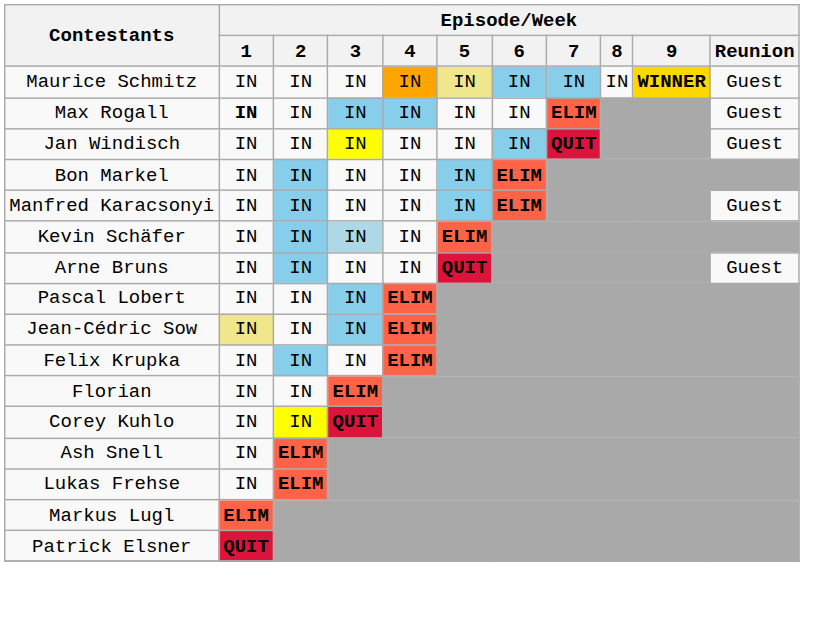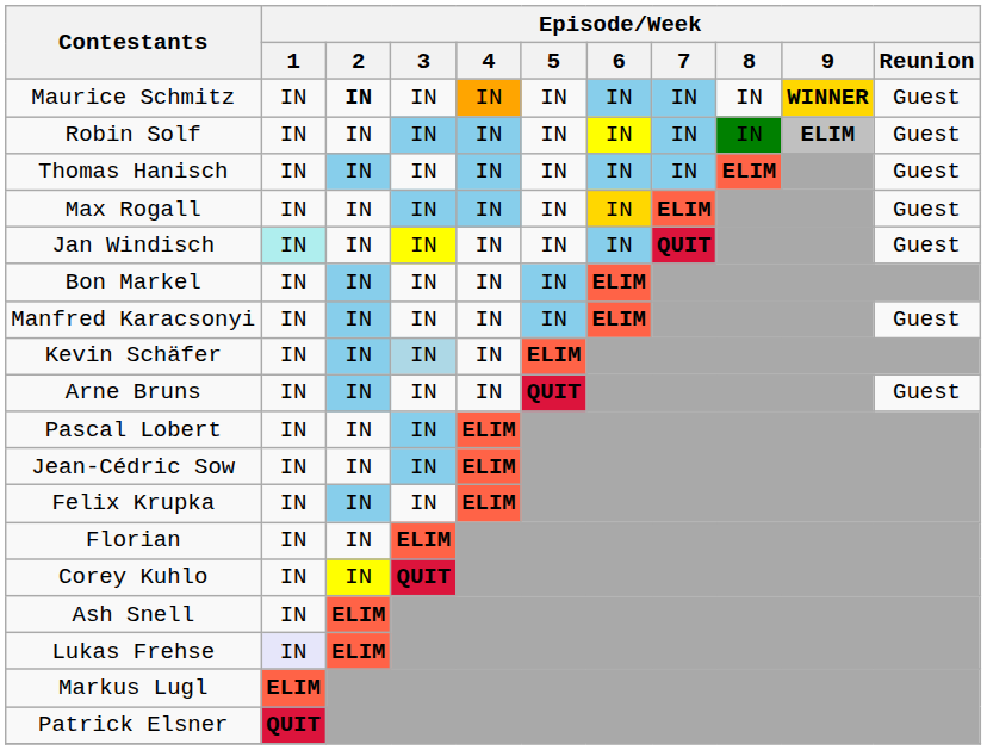 <table class="wikitable" style="text-align:center">
 <tr>
 <th rowspan="2">Contestants</th>
 <th colspan="10">Episode/Week</th>
 </tr>
 <tr>
 <th>1</th>
 <th>2</th>
 <th>3</th>
 <th>4</th>
 <th>5</th>
 <th>6</th>
 <th>7</th>
 <th>8</th>
 <th>9</th>
 <th>Reunion</th>
 </tr>
 <tr>
 <td>Maurice Schmitz</td>
 <td>IN</td>
-<td>IN</td>
+<td><strong>IN</strong></td>
 <td>IN</td>
 <td style="background:orange">IN</td>
-<td style="background: khaki;">IN</td>
+<td>IN</td>
 <td style="background:skyblue">IN</td>
 <td style="background:skyblue">IN</td>
 <td>IN</td>
 <td style="background:gold"><strong>WINNER</strong></td>
 <td>Guest</td>
 </tr>
 <tr>
-<td>Max Rogall</td>
-<td><strong>IN</strong></td>
+<td>Robin Solf</td>
+<td>IN</td>
 <td>IN</td>
 <td style="background:skyblue">IN</td>
 <td style="background:skyblue">IN</td>
 <td>IN</td>
+<td style="background:yellow">IN</td>
+<td style="background:skyblue">IN</td>
+<td style="background:green">IN</td>
+<td style="background:silver"><strong>ELIM</strong></td>
+<td>Guest</td>
+</tr>
+<tr>
+<td>Thomas Hanisch</td>
 <td>IN</td>
+<td style="background:skyblue">IN</td>
+<td>IN</td>
+<td style="background:skyblue">IN</td>
+<td>IN</td>
+<td style="background:skyblue">IN</td>
+<td style="background:skyblue">IN</td>
+<td style="background:tomato"><strong>ELIM</strong></td>
+<td colspan="1" style="background:darkgray"></td>
+<td>Guest</td>
+</tr>
+<tr>
+<td>Max Rogall</td>
+<td>IN</td>
+<td>IN</td>
+<td style="background:skyblue">IN</td>
+<td style="background:skyblue">IN</td>
+<td>IN</td>
+<td style="background: gold;">IN</td>
 <td style="background:tomato"><strong>ELIM</strong></td>
 <td colspan="2" style="background:darkgray"></td>
 <td>Guest</td>
 </tr>
 <tr>
 <td>Jan Windisch</td>
-<td>IN</td>
+<td style="background: paleturquoise;">IN</td>
 <td>IN</td>
 <td style="background:yellow">IN</td>
 <td>IN</td>
 <td>IN</td>
 <td style="background:skyblue">IN</td>
 <td style="background:crimson"><strong>QUIT</strong></td>
 <td colspan="2" style="background:darkgray"></td>
 <td>Guest</td>
 </tr>
 <tr>
 <td>Bon Markel</td>
 <td>IN</td>
 <td style="background:skyblue">IN</td>
 <td>IN</td>
 <td>IN</td>
 <td style="background:skyblue">IN</td>
 <td style="background:tomato"><strong>ELIM</strong></td>
 <td colspan="4" style="background:darkgray"></td>
 </tr>
 <tr>
 <td>Manfred Karacsonyi</td>
 <td>IN</td>
 <td style="background:skyblue">IN</td>
 <td>IN</td>
 <td>IN</td>
 <td style="background:skyblue">IN</td>
 <td style="background:tomato"><strong>ELIM</strong></td>
 <td colspan="3" style="background:darkgray"></td>
 <td>Guest</td>
 </tr>
 <tr>
 <td>Kevin Schäfer</td>
 <td>IN</td>
 <td style="background:skyblue">IN</td>
 <td style="background: lightblue;">IN</td>
 <td>IN</td>
 <td style="background:tomato"><strong>ELIM</strong></td>
 <td colspan="5" style="background:darkgray"></td>
 </tr>
 <tr>
 <td>Arne Bruns</td>
 <td>IN</td>
 <td style="background:skyblue">IN</td>
 <td>IN</td>
 <td>IN</td>
 <td style="background:crimson"><strong>QUIT</strong></td>
 <td colspan="4" style="background:darkgray"></td>
 <td>Guest</td>
 </tr>
 <tr>
 <td>Pascal Lobert</td>
 <td>IN</td>
 <td>IN</td>
 <td style="background:skyblue">IN</td>
 <td style="background:tomato"><strong>ELIM</strong></td>
 <td colspan="6" rowspan="3" style="background:darkgray"></td>
 </tr>
 <tr>
 <td>Jean-Cédric Sow</td>
-<td style="background: khaki;">IN</td>
+<td>IN</td>
 <td>IN</td>
 <td style="background:skyblue">IN</td>
 <td style="background:tomato"><strong>ELIM</strong></td>
 </tr>
 <tr>
 <td>Felix Krupka</td>
 <td>IN</td>
 <td style="background:skyblue">IN</td>
 <td>IN</td>
 <td style="background:tomato"><strong>ELIM</strong></td>
 </tr>
 <tr>
 <td>Florian</td>
 <td>IN</td>
 <td>IN</td>
 <td style="background:tomato"><strong>ELIM</strong></td>
 <td colspan="7" rowspan="2" style="background:darkgray"></td>
 </tr>
 <tr>
 <td>Corey Kuhlo</td>
 <td>IN</td>
 <td style="background:yellow">IN</td>
 <td style="background:crimson"><strong>QUIT</strong></td>
 </tr>
 <tr>
 <td>Ash Snell</td>
 <td>IN</td>
 <td style="background:tomato"><strong>ELIM</strong></td>
 <td colspan="8" rowspan="2" style="background:darkgray"></td>
 </tr>
 <tr>
 <td>Lukas Frehse</td>
-<td>IN</td>
+<td style="background: lavender;">IN</td>
 <td style="background:tomato"><strong>ELIM</strong></td>
 </tr>
 <tr>
 <td>Markus Lugl</td>
 <td style="background:tomato"><strong>ELIM</strong></td>
 <td colspan="9" rowspan="2" style="background:darkgray"></td>
 </tr>
 <tr>
 <td>Patrick Elsner</td>
 <td style="background:crimson"><strong>QUIT</strong></td>
 </tr>
 <tr>
 </tr>
 </table>
